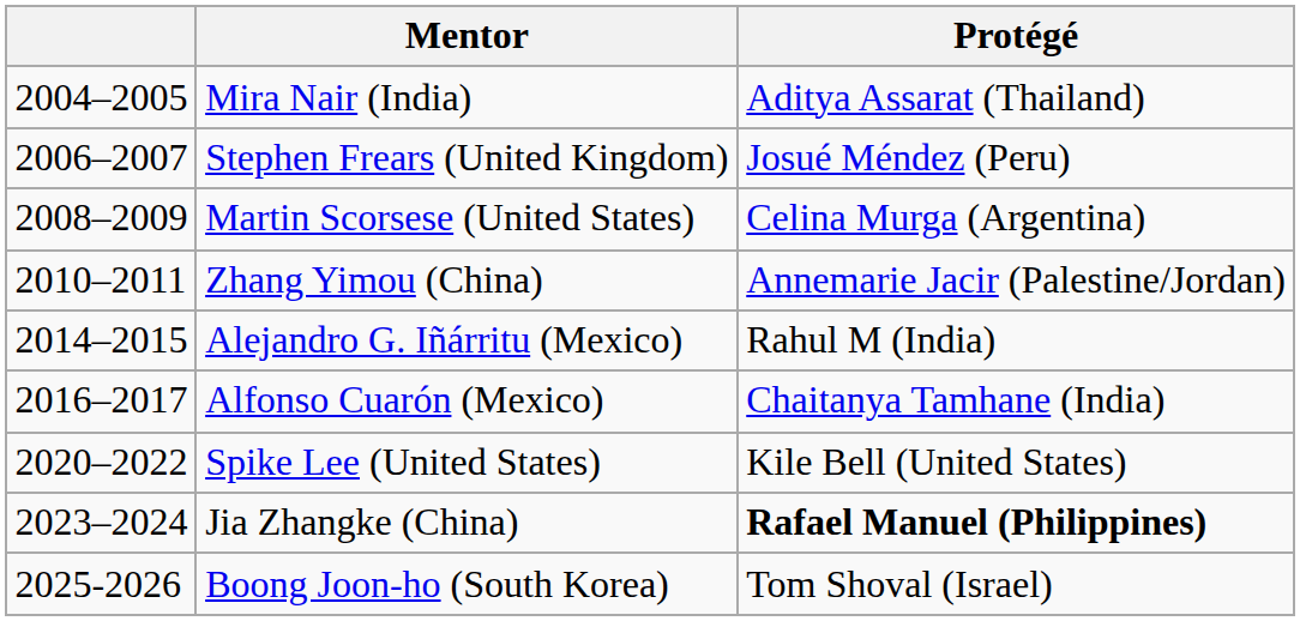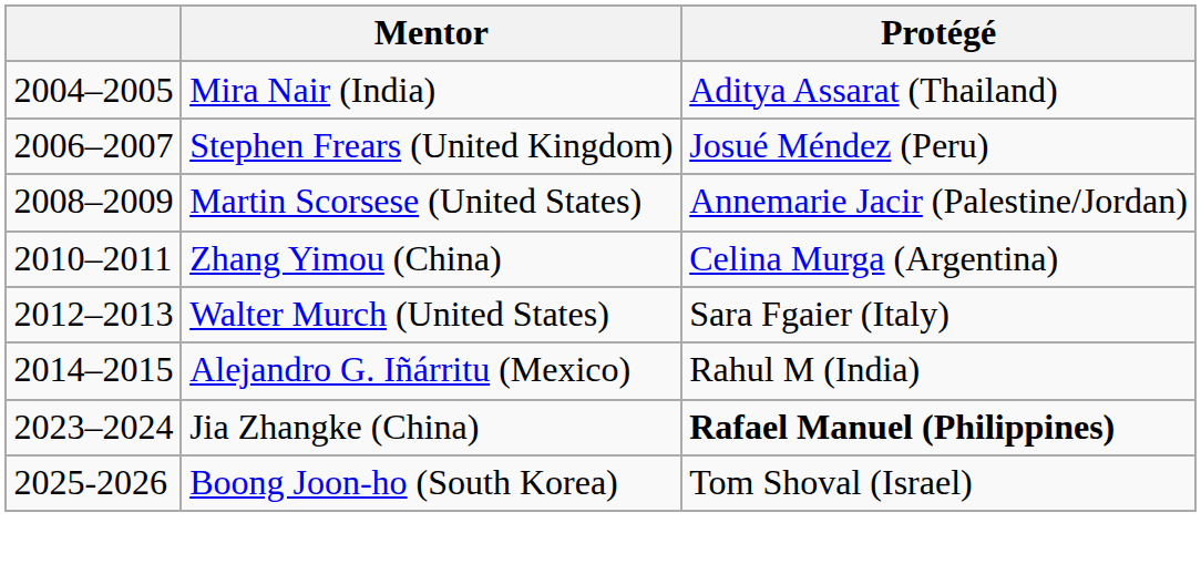 <table class="wikitable">
 <tr>
 <th> </th>
 <th>Mentor</th>
 <th>Protégé</th>
 </tr>
 <tr>
 <td>2004–2005</td>
 <td><a href='#'>Mira Nair</a> (India)</td>
 <td><a href='#'>Aditya Assarat</a> (Thailand)</td>
 </tr>
 <tr>
 <td>2006–2007</td>
 <td><a href='#'>Stephen Frears</a> (United Kingdom)</td>
 <td><a href='#'>Josué Méndez</a> (Peru)</td>
 </tr>
 <tr>
 <td>2008–2009</td>
 <td><a href='#'>Martin Scorsese</a> (United States)</td>
-<td><a href='#'>Celina Murga</a> (Argentina)</td>
+<td><a href='#'>Annemarie Jacir</a> (Palestine/Jordan)</td>
 </tr>
 <tr>
 <td>2010–2011</td>
 <td><a href='#'>Zhang Yimou</a> (China)</td>
-<td><a href='#'>Annemarie Jacir</a> (Palestine/Jordan)</td>
+<td><a href='#'>Celina Murga</a> (Argentina)</td>
+</tr>
+<tr>
+<td>2012–2013</td>
+<td><a href='#'>Walter Murch</a> (United States)</td>
+<td>Sara Fgaier (Italy)</td>
 </tr>
 <tr>
 <td>2014–2015</td>
 <td><a href='#'>Alejandro G. Iñárritu</a> (Mexico)</td>
 <td>Rahul M (India)</td>
-</tr>
-<tr>
-<td>2016–2017</td>
-<td><a href='#'>Alfonso Cuarón</a> (Mexico)</td>
-<td><a href='#'>Chaitanya Tamhane</a> (India)</td>
-</tr>
-<tr>
-<td>2020–2022</td>
-<td><a href='#'>Spike Lee</a> (United States)</td>
-<td>Kile Bell (United States)</td>
 </tr>
 <tr>
 <td>2023–2024</td>
 <td>Jia Zhangke (China)</td>
 <td><strong>Rafael Manuel (Philippines)</strong></td>
 </tr>
 <tr>
 <td>2025-2026</td>
 <td><a href='#'>Boong Joon-ho</a> (South Korea)</td>
 <td>Tom Shoval (Israel)</td>
 </tr>
 </table>
